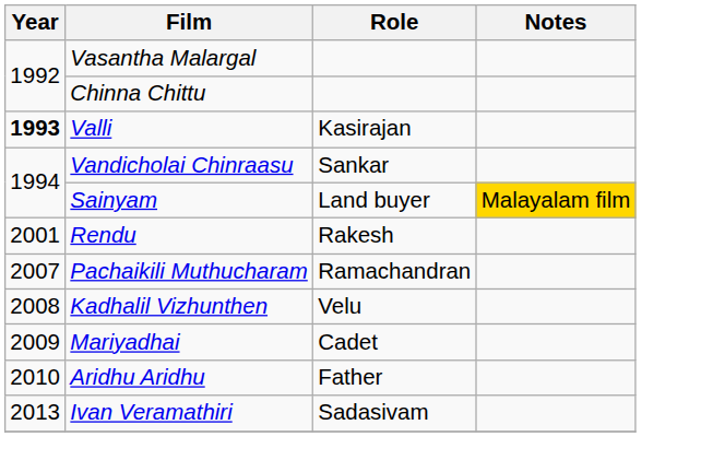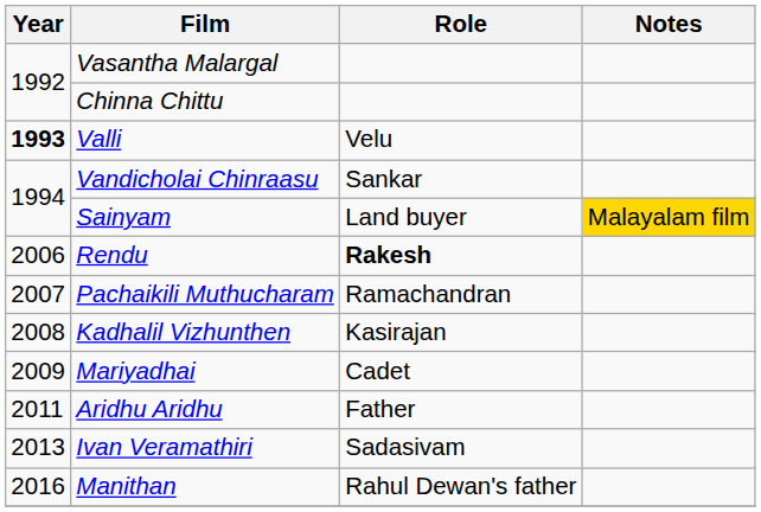 <table class="wikitable sortable">
 <tr>
 <th>Year</th>
 <th>Film</th>
 <th>Role</th>
 <th>Notes</th>
 </tr>
 <tr>
 <td rowspan="2">1992</td>
 <td><em>Vasantha Malargal</em></td>
 <td></td>
 <td></td>
 </tr>
 <tr>
 <td><em>Chinna Chittu</em></td>
 <td></td>
 <td></td>
 </tr>
 <tr>
 <td><strong>1993</strong></td>
 <td><em><a href='#'>Valli</a></em></td>
-<td>Kasirajan</td>
+<td>Velu</td>
 <td></td>
 </tr>
 <tr>
 <td rowspan="2">1994</td>
 <td><em><a href='#'>Vandicholai Chinraasu</a></em></td>
 <td>Sankar</td>
 <td></td>
 </tr>
 <tr>
 <td><em><a href='#'>Sainyam</a></em></td>
 <td>Land buyer</td>
 <td style="background: gold;">Malayalam film</td>
 </tr>
 <tr>
-<td>2001</td>
+<td>2006</td>
 <td><em><a href='#'>Rendu</a></em></td>
-<td>Rakesh</td>
+<td><strong>Rakesh</strong></td>
 <td></td>
 </tr>
 <tr>
 <td>2007</td>
 <td><em><a href='#'>Pachaikili Muthucharam</a></em></td>
 <td>Ramachandran</td>
 <td></td>
 </tr>
 <tr>
 <td>2008</td>
 <td><em><a href='#'>Kadhalil Vizhunthen</a></em></td>
-<td>Velu</td>
+<td>Kasirajan</td>
 <td></td>
 </tr>
 <tr>
 <td>2009</td>
 <td><em><a href='#'>Mariyadhai</a></em></td>
 <td>Cadet</td>
 <td></td>
 </tr>
 <tr>
-<td>2010</td>
+<td>2011</td>
 <td><em><a href='#'>Aridhu Aridhu</a></em></td>
 <td>Father</td>
 <td></td>
 </tr>
 <tr>
 <td>2013</td>
 <td><em><a href='#'>Ivan Veramathiri</a></em></td>
 <td>Sadasivam</td>
 <td></td>
 </tr>
 <tr>
+<td>2016</td>
+<td><em><a href='#'>Manithan</a></em></td>
+<td>Rahul Dewan's father</td>
+<td></td>
+</tr>
+<tr>
 </tr>
 </table>
